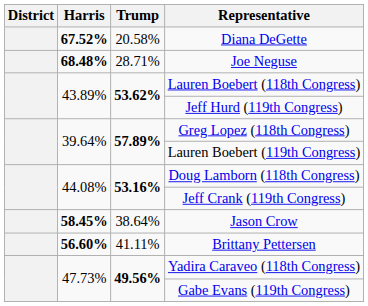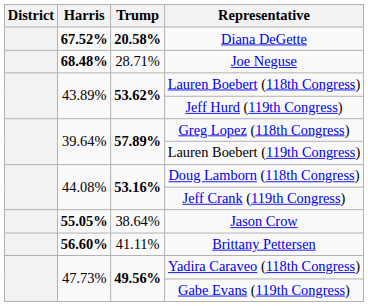 <table class="wikitable sortable">
 <tr>
 <th>District</th>
 <th>Harris</th>
 <th>Trump</th>
 <th>Representative</th>
 </tr>
 <tr align=center>
 <th></th>
 <td><strong>67.52%</strong></td>
-<td>20.58%</td>
+<td><strong>20.58%</strong></td>
 <td><a href='#'>Diana DeGette</a></td>
 </tr>
 <tr align=center>
 <th></th>
 <td><strong>68.48%</strong></td>
 <td>28.71%</td>
 <td><a href='#'>Joe Neguse</a></td>
 </tr>
 <tr align=center>
 <th rowspan=2 ></th>
 <td rowspan=2>43.89%</td>
 <td rowspan=2><strong>53.62%</strong></td>
 <td><a href='#'>Lauren Boebert</a> (<a href='#'>118th Congress</a>)</td>
 </tr>
 <tr align=center>
 <td><a href='#'>Jeff Hurd</a> (<a href='#'>119th Congress</a>)</td>
 </tr>
 <tr align=center>
 <th rowspan=2 ></th>
 <td rowspan=2>39.64%</td>
 <td rowspan=2><strong>57.89%</strong></td>
 <td><a href='#'>Greg Lopez</a> (<a href='#'>118th Congress</a>)</td>
 </tr>
 <tr align=center>
 <td>Lauren Boebert (<a href='#'>119th Congress</a>)</td>
 </tr>
 <tr align=center>
 <th rowspan=2 ></th>
 <td rowspan=2>44.08%</td>
 <td rowspan=2><strong>53.16%</strong></td>
 <td><a href='#'>Doug Lamborn</a> (<a href='#'>118th Congress</a>)</td>
 </tr>
 <tr align=center>
 <td><a href='#'>Jeff Crank</a> (<a href='#'>119th Congress</a>)</td>
 </tr>
 <tr align=center>
 <th></th>
-<td><strong>58.45%</strong></td>
+<td><strong>55.05%</strong></td>
 <td>38.64%</td>
 <td><a href='#'>Jason Crow</a></td>
 </tr>
 <tr align=center>
 <th></th>
 <td><strong>56.60%</strong></td>
 <td>41.11%</td>
 <td><a href='#'>Brittany Pettersen</a></td>
 </tr>
 <tr align=center>
 <th rowspan=2 ></th>
 <td rowspan=2>47.73%</td>
 <td rowspan=2><strong>49.56%</strong></td>
 <td><a href='#'>Yadira Caraveo</a> (<a href='#'>118th Congress</a>)</td>
 </tr>
 <tr align=center>
 <td><a href='#'>Gabe Evans</a> (<a href='#'>119th Congress</a>)</td>
 </tr>
 </table>
